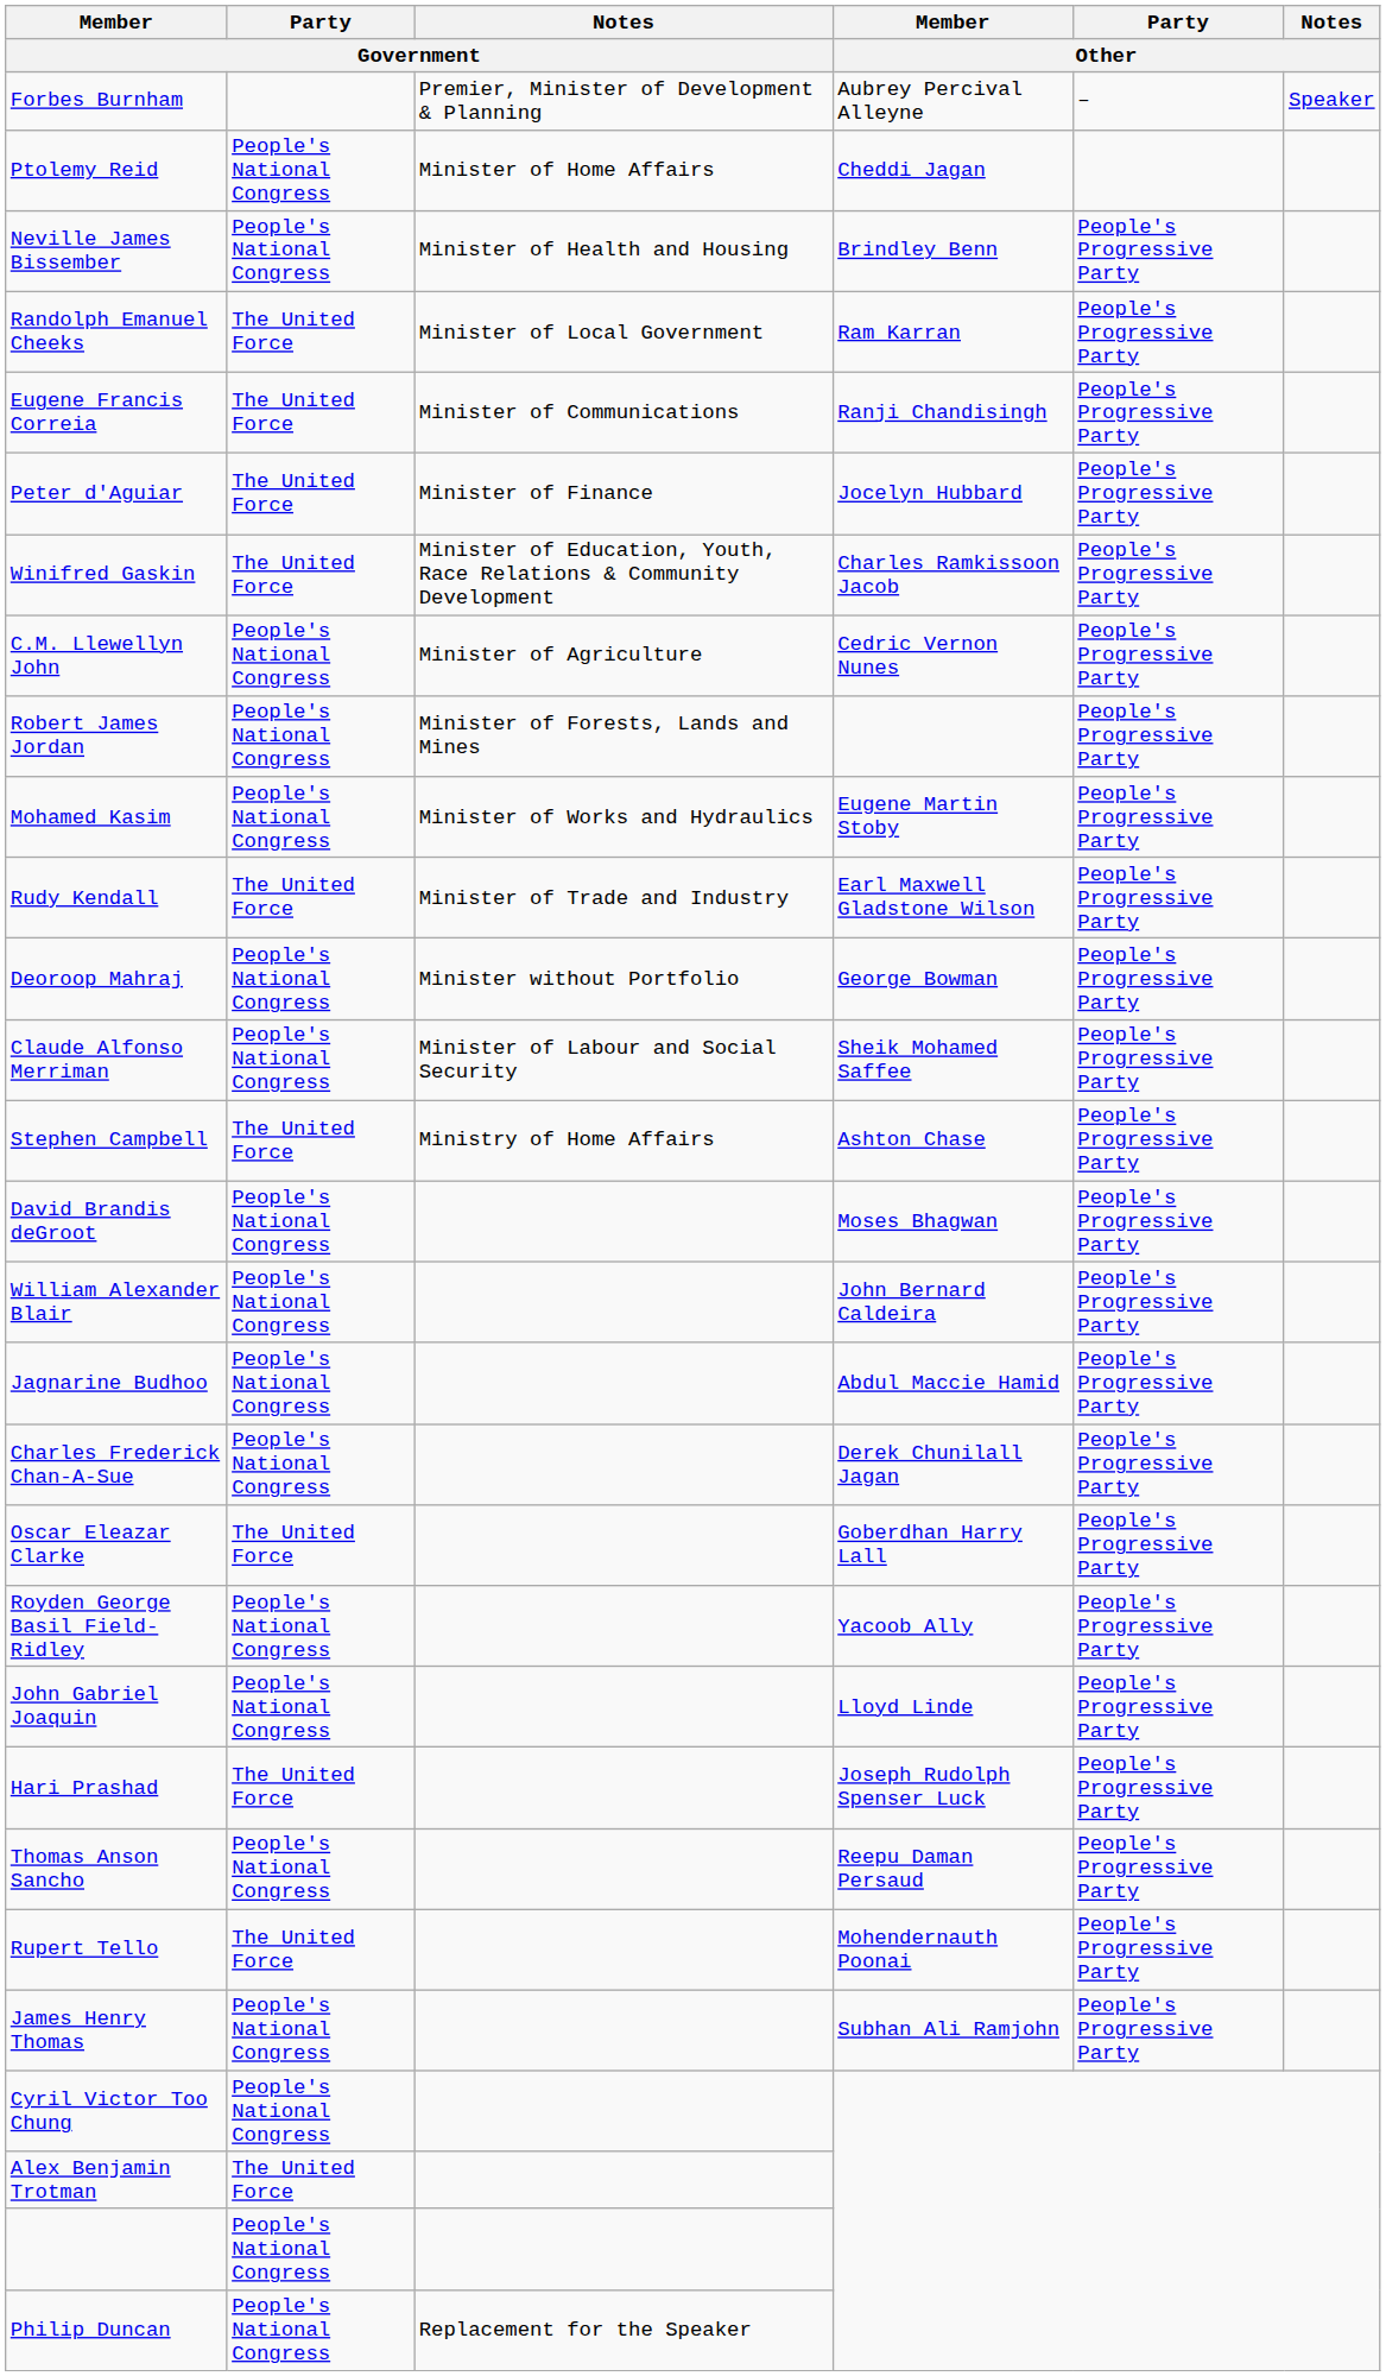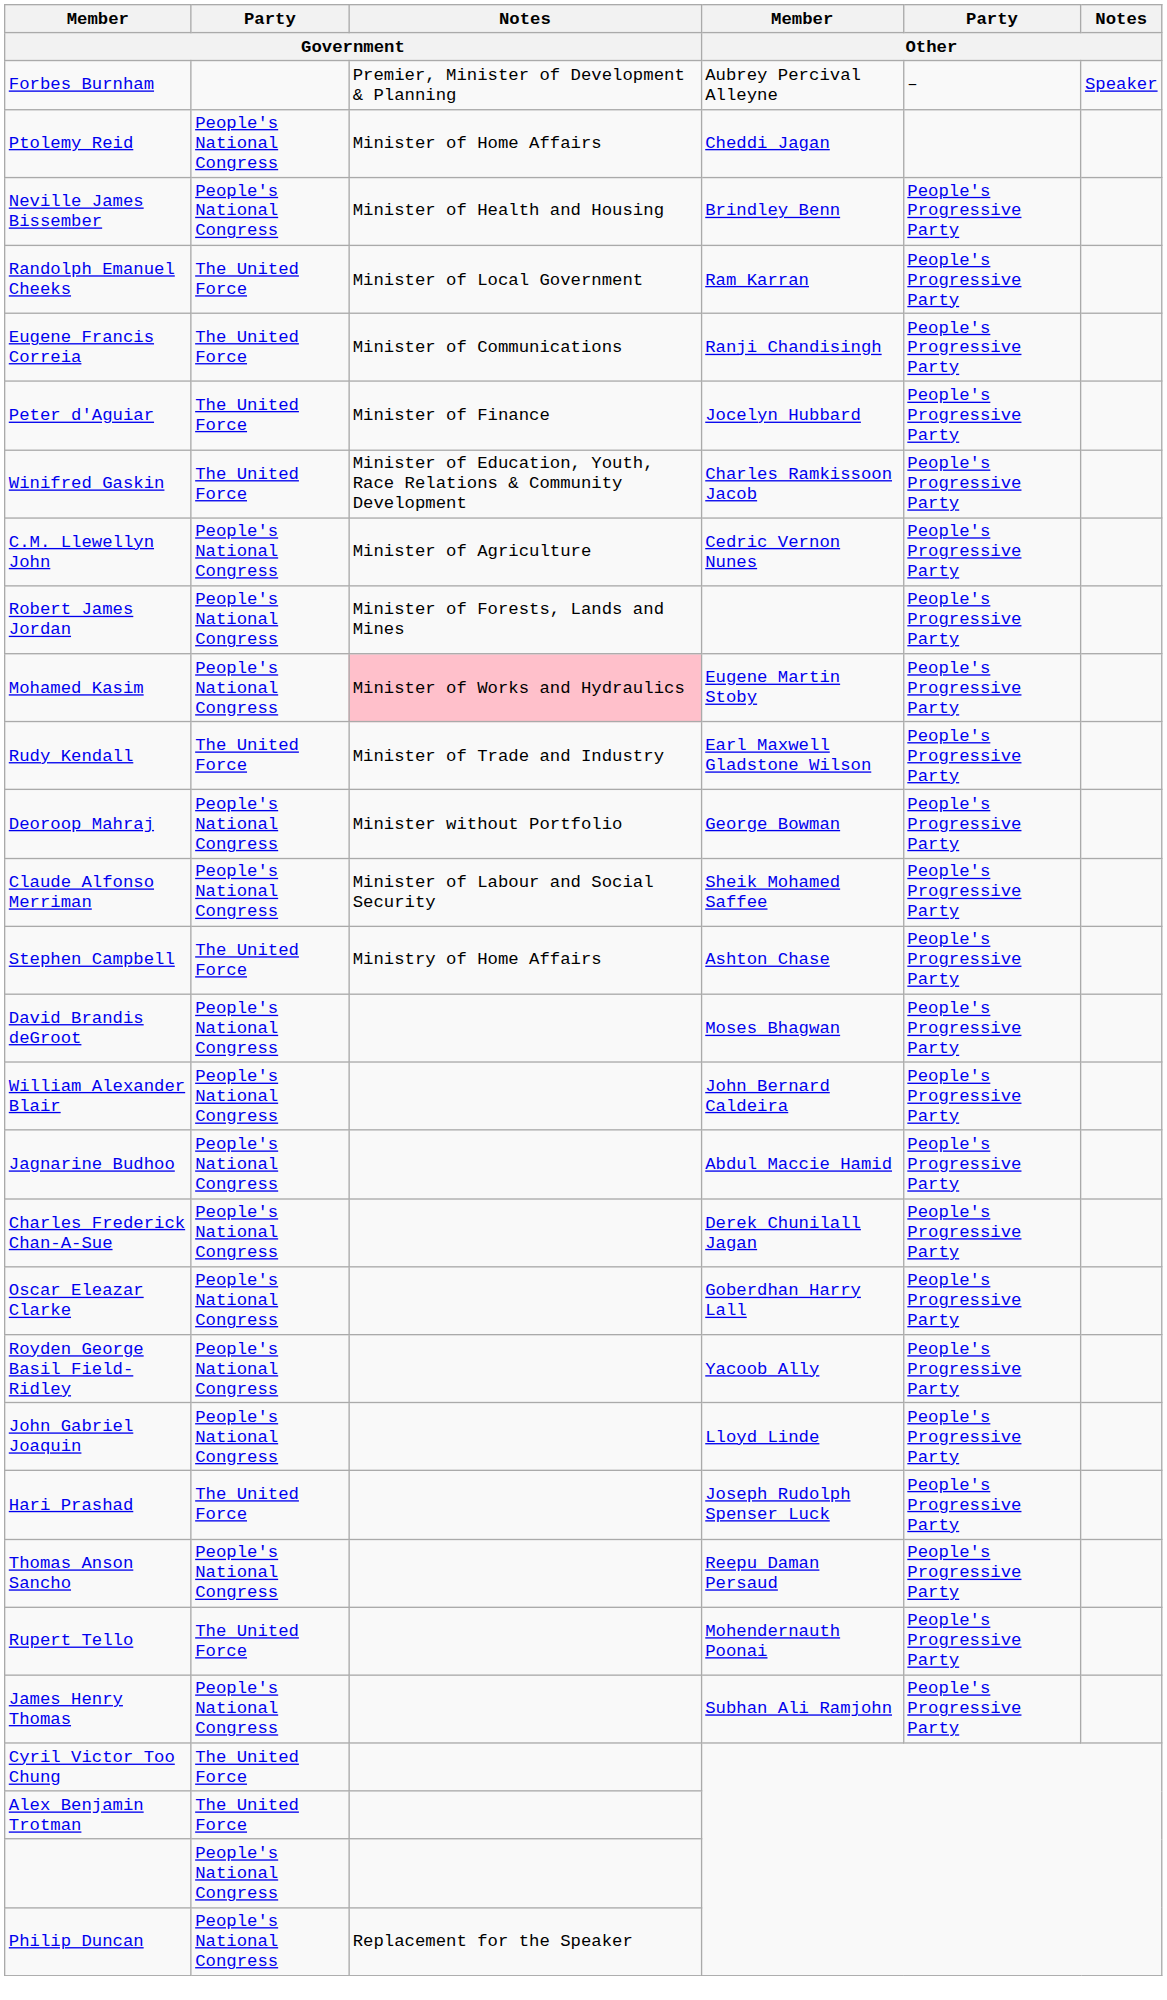 <table class=wikitable>
 <tr>
 <th>Member</th>
 <th>Party</th>
 <th>Notes</th>
 <th>Member</th>
 <th>Party</th>
 <th>Notes</th>
 </tr>
 <tr>
 <th colspan=3>Government</th>
 <th colspan=3>Other</th>
 </tr>
 <tr>
 <td><a href='#'>Forbes Burnham</a></td>
 <td></td>
 <td>Premier, Minister of Development & Planning</td>
 <td>Aubrey Percival Alleyne</td>
 <td>–</td>
 <td><a href='#'>Speaker</a></td>
 </tr>
 <tr>
 <td><a href='#'>Ptolemy Reid</a></td>
 <td><a href='#'>People's National Congress</a></td>
 <td>Minister of Home Affairs</td>
 <td><a href='#'>Cheddi Jagan</a></td>
 <td></td>
 <td></td>
 </tr>
 <tr>
 <td><a href='#'>Neville James Bissember</a></td>
 <td><a href='#'>People's National Congress</a></td>
 <td>Minister of Health and Housing</td>
 <td><a href='#'>Brindley Benn</a></td>
 <td><a href='#'>People's Progressive Party</a></td>
 <td></td>
 </tr>
 <tr>
 <td><a href='#'>Randolph Emanuel Cheeks</a></td>
 <td><a href='#'>The United Force</a></td>
 <td>Minister of Local Government</td>
 <td><a href='#'>Ram Karran</a></td>
 <td><a href='#'>People's Progressive Party</a></td>
 <td></td>
 </tr>
 <tr>
 <td><a href='#'>Eugene Francis Correia</a></td>
 <td><a href='#'>The United Force</a></td>
 <td>Minister of Communications</td>
 <td><a href='#'>Ranji Chandisingh</a></td>
 <td><a href='#'>People's Progressive Party</a></td>
 <td></td>
 </tr>
 <tr>
 <td><a href='#'>Peter d'Aguiar</a></td>
 <td><a href='#'>The United Force</a></td>
 <td>Minister of Finance</td>
 <td><a href='#'>Jocelyn Hubbard</a></td>
 <td><a href='#'>People's Progressive Party</a></td>
 <td></td>
 </tr>
 <tr>
 <td><a href='#'>Winifred Gaskin</a></td>
 <td><a href='#'>The United Force</a></td>
 <td>Minister of Education, Youth, Race Relations & Community Development</td>
 <td><a href='#'>Charles Ramkissoon Jacob</a></td>
 <td><a href='#'>People's Progressive Party</a></td>
 <td></td>
 </tr>
 <tr>
 <td><a href='#'>C.M. Llewellyn John</a></td>
 <td><a href='#'>People's National Congress</a></td>
 <td>Minister of Agriculture</td>
 <td><a href='#'>Cedric Vernon Nunes </a></td>
 <td><a href='#'>People's Progressive Party</a></td>
 <td></td>
 </tr>
 <tr>
 <td><a href='#'>Robert James Jordan</a></td>
 <td><a href='#'>People's National Congress</a></td>
 <td>Minister of Forests, Lands and Mines</td>
 <td></td>
 <td><a href='#'>People's Progressive Party</a></td>
 <td></td>
 </tr>
 <tr>
 <td><a href='#'>Mohamed Kasim</a></td>
 <td><a href='#'>People's National Congress</a></td>
-<td>Minister of Works and Hydraulics</td>
+<td style="background: pink;">Minister of Works and Hydraulics</td>
 <td><a href='#'>Eugene Martin Stoby</a></td>
 <td><a href='#'>People's Progressive Party</a></td>
 <td></td>
 </tr>
 <tr>
 <td><a href='#'>Rudy Kendall</a></td>
 <td><a href='#'>The United Force</a></td>
 <td>Minister of Trade and Industry</td>
 <td><a href='#'>Earl Maxwell Gladstone Wilson</a></td>
 <td><a href='#'>People's Progressive Party</a></td>
 <td></td>
 </tr>
 <tr>
 <td><a href='#'>Deoroop Mahraj</a></td>
 <td><a href='#'>People's National Congress</a></td>
 <td>Minister without Portfolio</td>
 <td><a href='#'>George Bowman</a></td>
 <td><a href='#'>People's Progressive Party</a></td>
 <td></td>
 </tr>
 <tr>
 <td><a href='#'>Claude Alfonso Merriman</a></td>
 <td><a href='#'>People's National Congress</a></td>
 <td>Minister of Labour and Social Security</td>
 <td><a href='#'>Sheik Mohamed Saffee</a></td>
 <td><a href='#'>People's Progressive Party</a></td>
 <td></td>
 </tr>
 <tr>
 <td><a href='#'>Stephen Campbell</a></td>
 <td><a href='#'>The United Force</a></td>
 <td>Ministry of Home Affairs</td>
 <td><a href='#'>Ashton Chase</a></td>
 <td><a href='#'>People's Progressive Party</a></td>
 <td></td>
 </tr>
 <tr>
 <td><a href='#'>David Brandis deGroot</a></td>
 <td><a href='#'>People's National Congress</a></td>
 <td></td>
 <td><a href='#'>Moses Bhagwan</a></td>
 <td><a href='#'>People's Progressive Party</a></td>
 <td></td>
 </tr>
 <tr>
 <td><a href='#'>William Alexander Blair</a></td>
 <td><a href='#'>People's National Congress</a></td>
 <td></td>
 <td><a href='#'>John Bernard Caldeira</a></td>
 <td><a href='#'>People's Progressive Party</a></td>
 <td></td>
 </tr>
 <tr>
 <td><a href='#'>Jagnarine Budhoo</a></td>
 <td><a href='#'>People's National Congress</a></td>
 <td></td>
 <td><a href='#'>Abdul Maccie Hamid</a></td>
 <td><a href='#'>People's Progressive Party</a></td>
 <td></td>
 </tr>
 <tr>
 <td><a href='#'>Charles Frederick Chan-A-Sue</a></td>
 <td><a href='#'>People's National Congress</a></td>
 <td></td>
 <td><a href='#'>Derek Chunilall Jagan</a></td>
 <td><a href='#'>People's Progressive Party</a></td>
 <td></td>
 </tr>
 <tr>
 <td><a href='#'>Oscar Eleazar Clarke</a></td>
-<td><a href='#'>The United Force</a></td>
+<td><a href='#'>People's National Congress</a></td>
 <td></td>
 <td><a href='#'>Goberdhan Harry Lall</a></td>
 <td><a href='#'>People's Progressive Party</a></td>
 <td></td>
 </tr>
 <tr>
 <td><a href='#'>Royden George Basil Field-Ridley</a></td>
 <td><a href='#'>People's National Congress</a></td>
 <td></td>
 <td><a href='#'>Yacoob Ally</a></td>
 <td><a href='#'>People's Progressive Party</a></td>
 <td></td>
 </tr>
 <tr>
 <td><a href='#'>John Gabriel Joaquin</a></td>
 <td><a href='#'>People's National Congress</a></td>
 <td></td>
 <td><a href='#'>Lloyd Linde</a></td>
 <td><a href='#'>People's Progressive Party</a></td>
 <td></td>
 </tr>
 <tr>
 <td><a href='#'>Hari Prashad</a></td>
 <td><a href='#'>The United Force</a></td>
 <td></td>
 <td><a href='#'>Joseph Rudolph Spenser Luck</a></td>
 <td><a href='#'>People's Progressive Party</a></td>
 <td></td>
 </tr>
 <tr>
 <td><a href='#'>Thomas Anson Sancho</a></td>
 <td><a href='#'>People's National Congress</a></td>
 <td></td>
 <td><a href='#'>Reepu Daman Persaud</a></td>
 <td><a href='#'>People's Progressive Party</a></td>
 <td></td>
 </tr>
 <tr>
 <td><a href='#'>Rupert Tello</a></td>
 <td><a href='#'>The United Force</a></td>
 <td></td>
 <td><a href='#'>Mohendernauth Poonai</a></td>
 <td><a href='#'>People's Progressive Party</a></td>
 <td></td>
 </tr>
 <tr>
 <td><a href='#'>James Henry Thomas</a></td>
 <td><a href='#'>People's National Congress</a></td>
 <td></td>
 <td><a href='#'>Subhan Ali Ramjohn</a></td>
 <td><a href='#'>People's Progressive Party</a></td>
 <td></td>
 </tr>
 <tr>
 <td><a href='#'>Cyril Victor Too Chung</a></td>
-<td><a href='#'>People's National Congress</a></td>
+<td><a href='#'>The United Force</a></td>
 <td></td>
 <td colspan=3 rowspan=4></td>
 </tr>
 <tr>
 <td><a href='#'>Alex Benjamin Trotman</a></td>
 <td><a href='#'>The United Force</a></td>
 <td></td>
 </tr>
 <tr>
 <td></td>
 <td><a href='#'>People's National Congress</a></td>
 <td></td>
 </tr>
 <tr>
 <td><a href='#'>Philip Duncan</a></td>
 <td><a href='#'>People's National Congress</a></td>
 <td>Replacement for the Speaker</td>
 </tr>
 </table>
